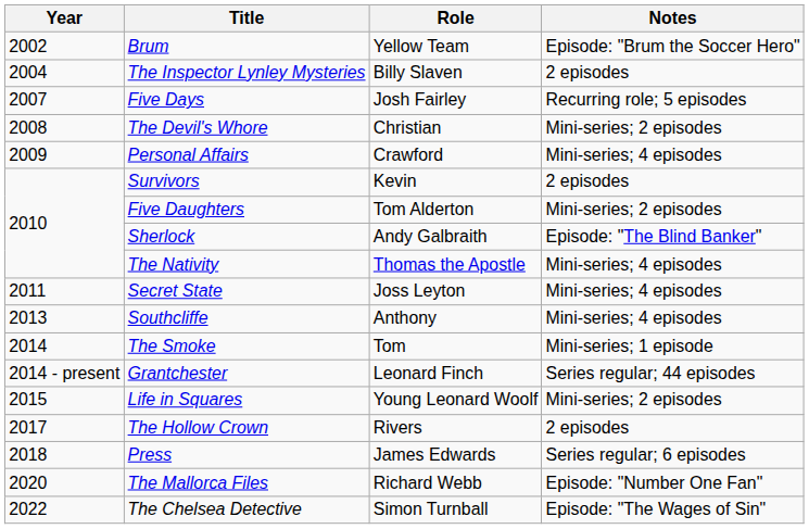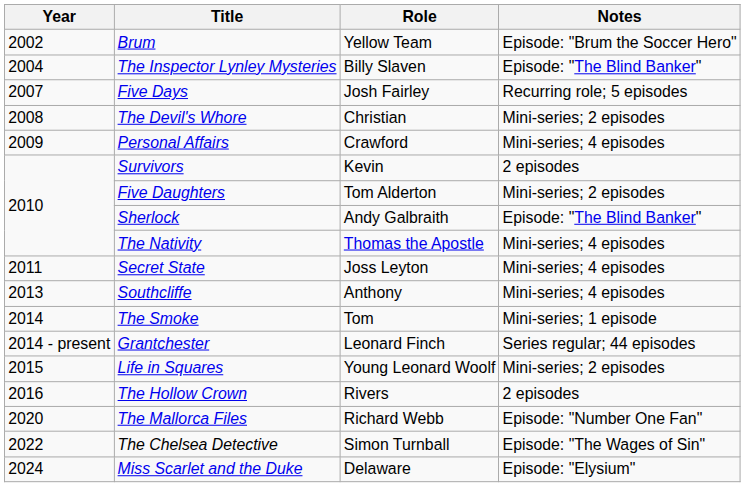 <table class="wikitable sortable">
 <tr>
 <th>Year</th>
 <th>Title</th>
 <th>Role</th>
 <th class="unsortable">Notes</th>
 </tr>
 <tr>
 <td>2002</td>
 <td><em><a href='#'>Brum</a></em></td>
 <td>Yellow Team</td>
 <td>Episode: "Brum the Soccer Hero"</td>
 </tr>
 <tr>
 <td>2004</td>
 <td><em><a href='#'>The Inspector Lynley Mysteries</a></em></td>
 <td>Billy Slaven</td>
-<td>2 episodes</td>
+<td>Episode: "<a href='#'>The Blind Banker</a>"</td>
 </tr>
 <tr>
 <td>2007</td>
 <td><em><a href='#'>Five Days</a></em></td>
 <td>Josh Fairley</td>
 <td>Recurring role; 5 episodes</td>
 </tr>
 <tr>
 <td>2008</td>
 <td><em><a href='#'>The Devil's Whore</a></em></td>
 <td>Christian</td>
 <td>Mini-series; 2 episodes</td>
 </tr>
 <tr>
 <td>2009</td>
 <td><em><a href='#'>Personal Affairs</a></em></td>
 <td>Crawford</td>
 <td>Mini-series; 4 episodes</td>
 </tr>
 <tr>
 <td rowspan="4">2010</td>
 <td><em><a href='#'>Survivors</a></em></td>
 <td>Kevin</td>
 <td>2 episodes</td>
 </tr>
 <tr>
 <td><em><a href='#'>Five Daughters</a></em></td>
 <td>Tom Alderton</td>
 <td>Mini-series; 2 episodes</td>
 </tr>
 <tr>
 <td><em><a href='#'>Sherlock</a></em></td>
 <td>Andy Galbraith</td>
 <td>Episode: "<a href='#'>The Blind Banker</a>"</td>
 </tr>
 <tr>
 <td><em><a href='#'>The Nativity</a></em></td>
 <td><a href='#'>Thomas the Apostle</a></td>
 <td>Mini-series; 4 episodes</td>
 </tr>
 <tr>
 <td>2011</td>
 <td><em><a href='#'>Secret State</a></em></td>
 <td>Joss Leyton</td>
 <td>Mini-series; 4 episodes</td>
 </tr>
 <tr>
 <td>2013</td>
 <td><em><a href='#'>Southcliffe</a></em></td>
 <td>Anthony</td>
 <td>Mini-series; 4 episodes</td>
 </tr>
 <tr>
 <td>2014</td>
 <td><em><a href='#'>The Smoke</a></em></td>
 <td>Tom</td>
 <td>Mini-series; 1 episode</td>
 </tr>
 <tr>
 <td>2014 - present</td>
 <td><em><a href='#'>Grantchester</a></em></td>
 <td>Leonard Finch</td>
 <td>Series regular; 44 episodes</td>
 </tr>
 <tr>
 <td>2015</td>
 <td><em><a href='#'>Life in Squares</a></em></td>
 <td>Young Leonard Woolf</td>
 <td>Mini-series; 2 episodes</td>
 </tr>
 <tr>
-<td>2017</td>
+<td>2016</td>
 <td><em><a href='#'>The Hollow Crown</a></em></td>
 <td>Rivers</td>
 <td>2 episodes</td>
-</tr>
-<tr>
-<td>2018</td>
-<td><em><a href='#'>Press</a></em></td>
-<td>James Edwards</td>
-<td>Series regular; 6 episodes</td>
 </tr>
 <tr>
 <td>2020</td>
 <td><em><a href='#'>The Mallorca Files</a></em></td>
 <td>Richard Webb</td>
 <td>Episode: "Number One Fan"</td>
 </tr>
 <tr>
 <td>2022</td>
 <td><em>The Chelsea Detective</em></td>
 <td>Simon Turnball</td>
 <td>Episode: "The Wages of Sin"</td>
 </tr>
+<tr>
+<td>2024</td>
+<td><em><a href='#'>Miss Scarlet and the Duke</a></em></td>
+<td>Delaware</td>
+<td>Episode: "Elysium"</td>
+</tr>
 </table>
